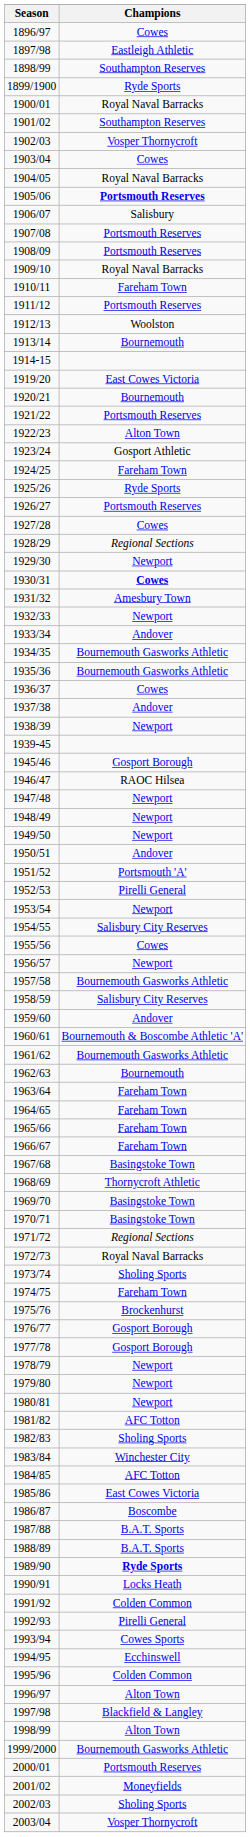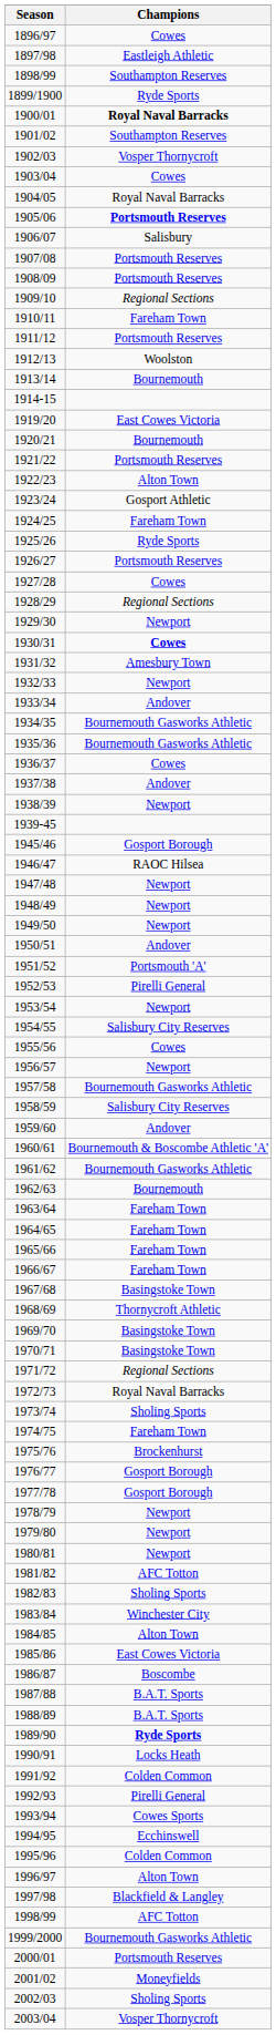 <table class="wikitable collapsible collapsed" style=text-align:center>
 <tr>
 </tr>
 <tr>
 <th>Season</th>
 <th>Champions</th>
 </tr>
 <tr>
 <td>1896/97</td>
 <td><a href='#'>Cowes</a></td>
 </tr>
 <tr>
 <td>1897/98</td>
 <td><a href='#'>Eastleigh Athletic</a></td>
 </tr>
 <tr>
 <td>1898/99</td>
 <td><a href='#'>Southampton Reserves</a></td>
 </tr>
 <tr>
 <td>1899/1900</td>
 <td><a href='#'>Ryde Sports</a></td>
 </tr>
 <tr>
 <td>1900/01</td>
-<td>Royal Naval Barracks</td>
+<td><strong>Royal Naval Barracks</strong></td>
 </tr>
 <tr>
 <td>1901/02</td>
 <td><a href='#'>Southampton Reserves</a></td>
 </tr>
 <tr>
 <td>1902/03</td>
 <td><a href='#'>Vosper Thornycroft</a></td>
 </tr>
 <tr>
 <td>1903/04</td>
 <td><a href='#'>Cowes</a></td>
 </tr>
 <tr>
 <td>1904/05</td>
 <td>Royal Naval Barracks</td>
 </tr>
 <tr>
 <td>1905/06</td>
 <td><strong><a href='#'>Portsmouth Reserves</a></strong></td>
 </tr>
 <tr>
 <td>1906/07</td>
 <td>Salisbury</td>
 </tr>
 <tr>
 <td>1907/08</td>
 <td><a href='#'>Portsmouth Reserves</a></td>
 </tr>
 <tr>
 <td>1908/09</td>
 <td><a href='#'>Portsmouth Reserves</a></td>
 </tr>
 <tr>
 <td>1909/10</td>
-<td>Royal Naval Barracks</td>
+<td><em>Regional Sections</em></td>
 </tr>
 <tr>
 <td>1910/11</td>
 <td><a href='#'>Fareham Town</a></td>
 </tr>
 <tr>
 <td>1911/12</td>
 <td><a href='#'>Portsmouth Reserves</a></td>
 </tr>
 <tr>
 <td>1912/13</td>
 <td>Woolston</td>
 </tr>
 <tr>
 <td>1913/14</td>
 <td><a href='#'>Bournemouth</a></td>
 </tr>
 <tr>
 <td>1914-15</td>
 <td></td>
 </tr>
 <tr>
 <td>1919/20</td>
 <td><a href='#'>East Cowes Victoria</a></td>
 </tr>
 <tr>
 <td>1920/21</td>
 <td><a href='#'>Bournemouth</a></td>
 </tr>
 <tr>
 <td>1921/22</td>
 <td><a href='#'>Portsmouth Reserves</a></td>
 </tr>
 <tr>
 <td>1922/23</td>
 <td><a href='#'>Alton Town</a></td>
 </tr>
 <tr>
 <td>1923/24</td>
 <td>Gosport Athletic</td>
 </tr>
 <tr>
 <td>1924/25</td>
 <td><a href='#'>Fareham Town</a></td>
 </tr>
 <tr>
 <td>1925/26</td>
 <td><a href='#'>Ryde Sports</a></td>
 </tr>
 <tr>
 <td>1926/27</td>
 <td><a href='#'>Portsmouth Reserves</a></td>
 </tr>
 <tr>
 <td>1927/28</td>
 <td><a href='#'>Cowes</a></td>
 </tr>
 <tr>
 <td>1928/29</td>
 <td><em>Regional Sections</em></td>
 </tr>
 <tr>
 <td>1929/30</td>
 <td><a href='#'>Newport</a></td>
 </tr>
 <tr>
 <td>1930/31</td>
 <td><strong><a href='#'>Cowes</a></strong></td>
 </tr>
 <tr>
 <td>1931/32</td>
 <td><a href='#'>Amesbury Town</a></td>
 </tr>
 <tr>
 <td>1932/33</td>
 <td><a href='#'>Newport</a></td>
 </tr>
 <tr>
 <td>1933/34</td>
 <td><a href='#'>Andover</a></td>
 </tr>
 <tr>
 <td>1934/35</td>
 <td><a href='#'>Bournemouth Gasworks Athletic</a></td>
 </tr>
 <tr>
 <td>1935/36</td>
 <td><a href='#'>Bournemouth Gasworks Athletic</a></td>
 </tr>
 <tr>
 <td>1936/37</td>
 <td><a href='#'>Cowes</a></td>
 </tr>
 <tr>
 <td>1937/38</td>
 <td><a href='#'>Andover</a></td>
 </tr>
 <tr>
 <td>1938/39</td>
 <td><a href='#'>Newport</a></td>
 </tr>
 <tr>
 <td>1939-45</td>
 <td></td>
 </tr>
 <tr>
 <td>1945/46</td>
 <td><a href='#'>Gosport Borough</a></td>
 </tr>
 <tr>
 <td>1946/47</td>
 <td>RAOC Hilsea</td>
 </tr>
 <tr>
 <td>1947/48</td>
 <td><a href='#'>Newport</a></td>
 </tr>
 <tr>
 <td>1948/49</td>
 <td><a href='#'>Newport</a></td>
 </tr>
 <tr>
 <td>1949/50</td>
 <td><a href='#'>Newport</a></td>
 </tr>
 <tr>
 <td>1950/51</td>
 <td><a href='#'>Andover</a></td>
 </tr>
 <tr>
 <td>1951/52</td>
 <td><a href='#'>Portsmouth 'A'</a></td>
 </tr>
 <tr>
 <td>1952/53</td>
 <td><a href='#'>Pirelli General</a></td>
 </tr>
 <tr>
 <td>1953/54</td>
 <td><a href='#'>Newport</a></td>
 </tr>
 <tr>
 <td>1954/55</td>
 <td><a href='#'>Salisbury City Reserves</a></td>
 </tr>
 <tr>
 <td>1955/56</td>
 <td><a href='#'>Cowes</a></td>
 </tr>
 <tr>
 <td>1956/57</td>
 <td><a href='#'>Newport</a></td>
 </tr>
 <tr>
 <td>1957/58</td>
 <td><a href='#'>Bournemouth Gasworks Athletic</a></td>
 </tr>
 <tr>
 <td>1958/59</td>
 <td><a href='#'>Salisbury City Reserves</a></td>
 </tr>
 <tr>
 <td>1959/60</td>
 <td><a href='#'>Andover</a></td>
 </tr>
 <tr>
 <td>1960/61</td>
 <td><a href='#'>Bournemouth & Boscombe Athletic 'A'</a></td>
 </tr>
 <tr>
 <td>1961/62</td>
 <td><a href='#'>Bournemouth Gasworks Athletic</a></td>
 </tr>
 <tr>
 <td>1962/63</td>
 <td><a href='#'>Bournemouth</a></td>
 </tr>
 <tr>
 <td>1963/64</td>
 <td><a href='#'>Fareham Town</a></td>
 </tr>
 <tr>
 <td>1964/65</td>
 <td><a href='#'>Fareham Town</a></td>
 </tr>
 <tr>
 <td>1965/66</td>
 <td><a href='#'>Fareham Town</a></td>
 </tr>
 <tr>
 <td>1966/67</td>
 <td><a href='#'>Fareham Town</a></td>
 </tr>
 <tr>
 <td>1967/68</td>
 <td><a href='#'>Basingstoke Town</a></td>
 </tr>
 <tr>
 <td>1968/69</td>
 <td><a href='#'>Thornycroft Athletic</a></td>
 </tr>
 <tr>
 <td>1969/70</td>
 <td><a href='#'>Basingstoke Town</a></td>
 </tr>
 <tr>
 <td>1970/71</td>
 <td><a href='#'>Basingstoke Town</a></td>
 </tr>
 <tr>
 <td>1971/72</td>
 <td><em>Regional Sections</em></td>
 </tr>
 <tr>
 <td>1972/73</td>
 <td>Royal Naval Barracks</td>
 </tr>
 <tr>
 <td>1973/74</td>
 <td><a href='#'>Sholing Sports</a></td>
 </tr>
 <tr>
 <td>1974/75</td>
 <td><a href='#'>Fareham Town</a></td>
 </tr>
 <tr>
 <td>1975/76</td>
 <td><a href='#'>Brockenhurst</a></td>
 </tr>
 <tr>
 <td>1976/77</td>
 <td><a href='#'>Gosport Borough</a></td>
 </tr>
 <tr>
 <td>1977/78</td>
 <td><a href='#'>Gosport Borough</a></td>
 </tr>
 <tr>
 <td>1978/79</td>
 <td><a href='#'>Newport</a></td>
 </tr>
 <tr>
 <td>1979/80</td>
 <td><a href='#'>Newport</a></td>
 </tr>
 <tr>
 <td>1980/81</td>
 <td><a href='#'>Newport</a></td>
 </tr>
 <tr>
 <td>1981/82</td>
 <td><a href='#'>AFC Totton</a></td>
 </tr>
 <tr>
 <td>1982/83</td>
 <td><a href='#'>Sholing Sports</a></td>
 </tr>
 <tr>
 <td>1983/84</td>
 <td><a href='#'>Winchester City</a></td>
 </tr>
 <tr>
 <td>1984/85</td>
-<td><a href='#'>AFC Totton</a></td>
+<td><a href='#'>Alton Town</a></td>
 </tr>
 <tr>
 <td>1985/86</td>
 <td><a href='#'>East Cowes Victoria</a></td>
 </tr>
 <tr>
 <td>1986/87</td>
 <td><a href='#'>Boscombe</a></td>
 </tr>
 <tr>
 <td>1987/88</td>
 <td><a href='#'>B.A.T. Sports</a></td>
 </tr>
 <tr>
 <td>1988/89</td>
 <td><a href='#'>B.A.T. Sports</a></td>
 </tr>
 <tr>
 <td>1989/90</td>
 <td><strong><a href='#'>Ryde Sports</a></strong></td>
 </tr>
 <tr>
 <td>1990/91</td>
 <td><a href='#'>Locks Heath</a></td>
 </tr>
 <tr>
 <td>1991/92</td>
 <td><a href='#'>Colden Common</a></td>
 </tr>
 <tr>
 <td>1992/93</td>
 <td><a href='#'>Pirelli General</a></td>
 </tr>
 <tr>
 <td>1993/94</td>
 <td><a href='#'>Cowes Sports</a></td>
 </tr>
 <tr>
 <td>1994/95</td>
 <td><a href='#'>Ecchinswell</a></td>
 </tr>
 <tr>
 <td>1995/96</td>
 <td><a href='#'>Colden Common</a></td>
 </tr>
 <tr>
 <td>1996/97</td>
 <td><a href='#'>Alton Town</a></td>
 </tr>
 <tr>
 <td>1997/98</td>
 <td><a href='#'>Blackfield & Langley</a></td>
 </tr>
 <tr>
 <td>1998/99</td>
-<td><a href='#'>Alton Town</a></td>
+<td><a href='#'>AFC Totton</a></td>
 </tr>
 <tr>
 <td>1999/2000</td>
 <td><a href='#'>Bournemouth Gasworks Athletic</a></td>
 </tr>
 <tr>
 <td>2000/01</td>
 <td><a href='#'>Portsmouth Reserves</a></td>
 </tr>
 <tr>
 <td>2001/02</td>
 <td><a href='#'>Moneyfields</a></td>
 </tr>
 <tr>
 <td>2002/03</td>
 <td><a href='#'>Sholing Sports</a></td>
 </tr>
 <tr>
 <td>2003/04</td>
 <td><a href='#'>Vosper Thornycroft</a></td>
 </tr>
 </table>
